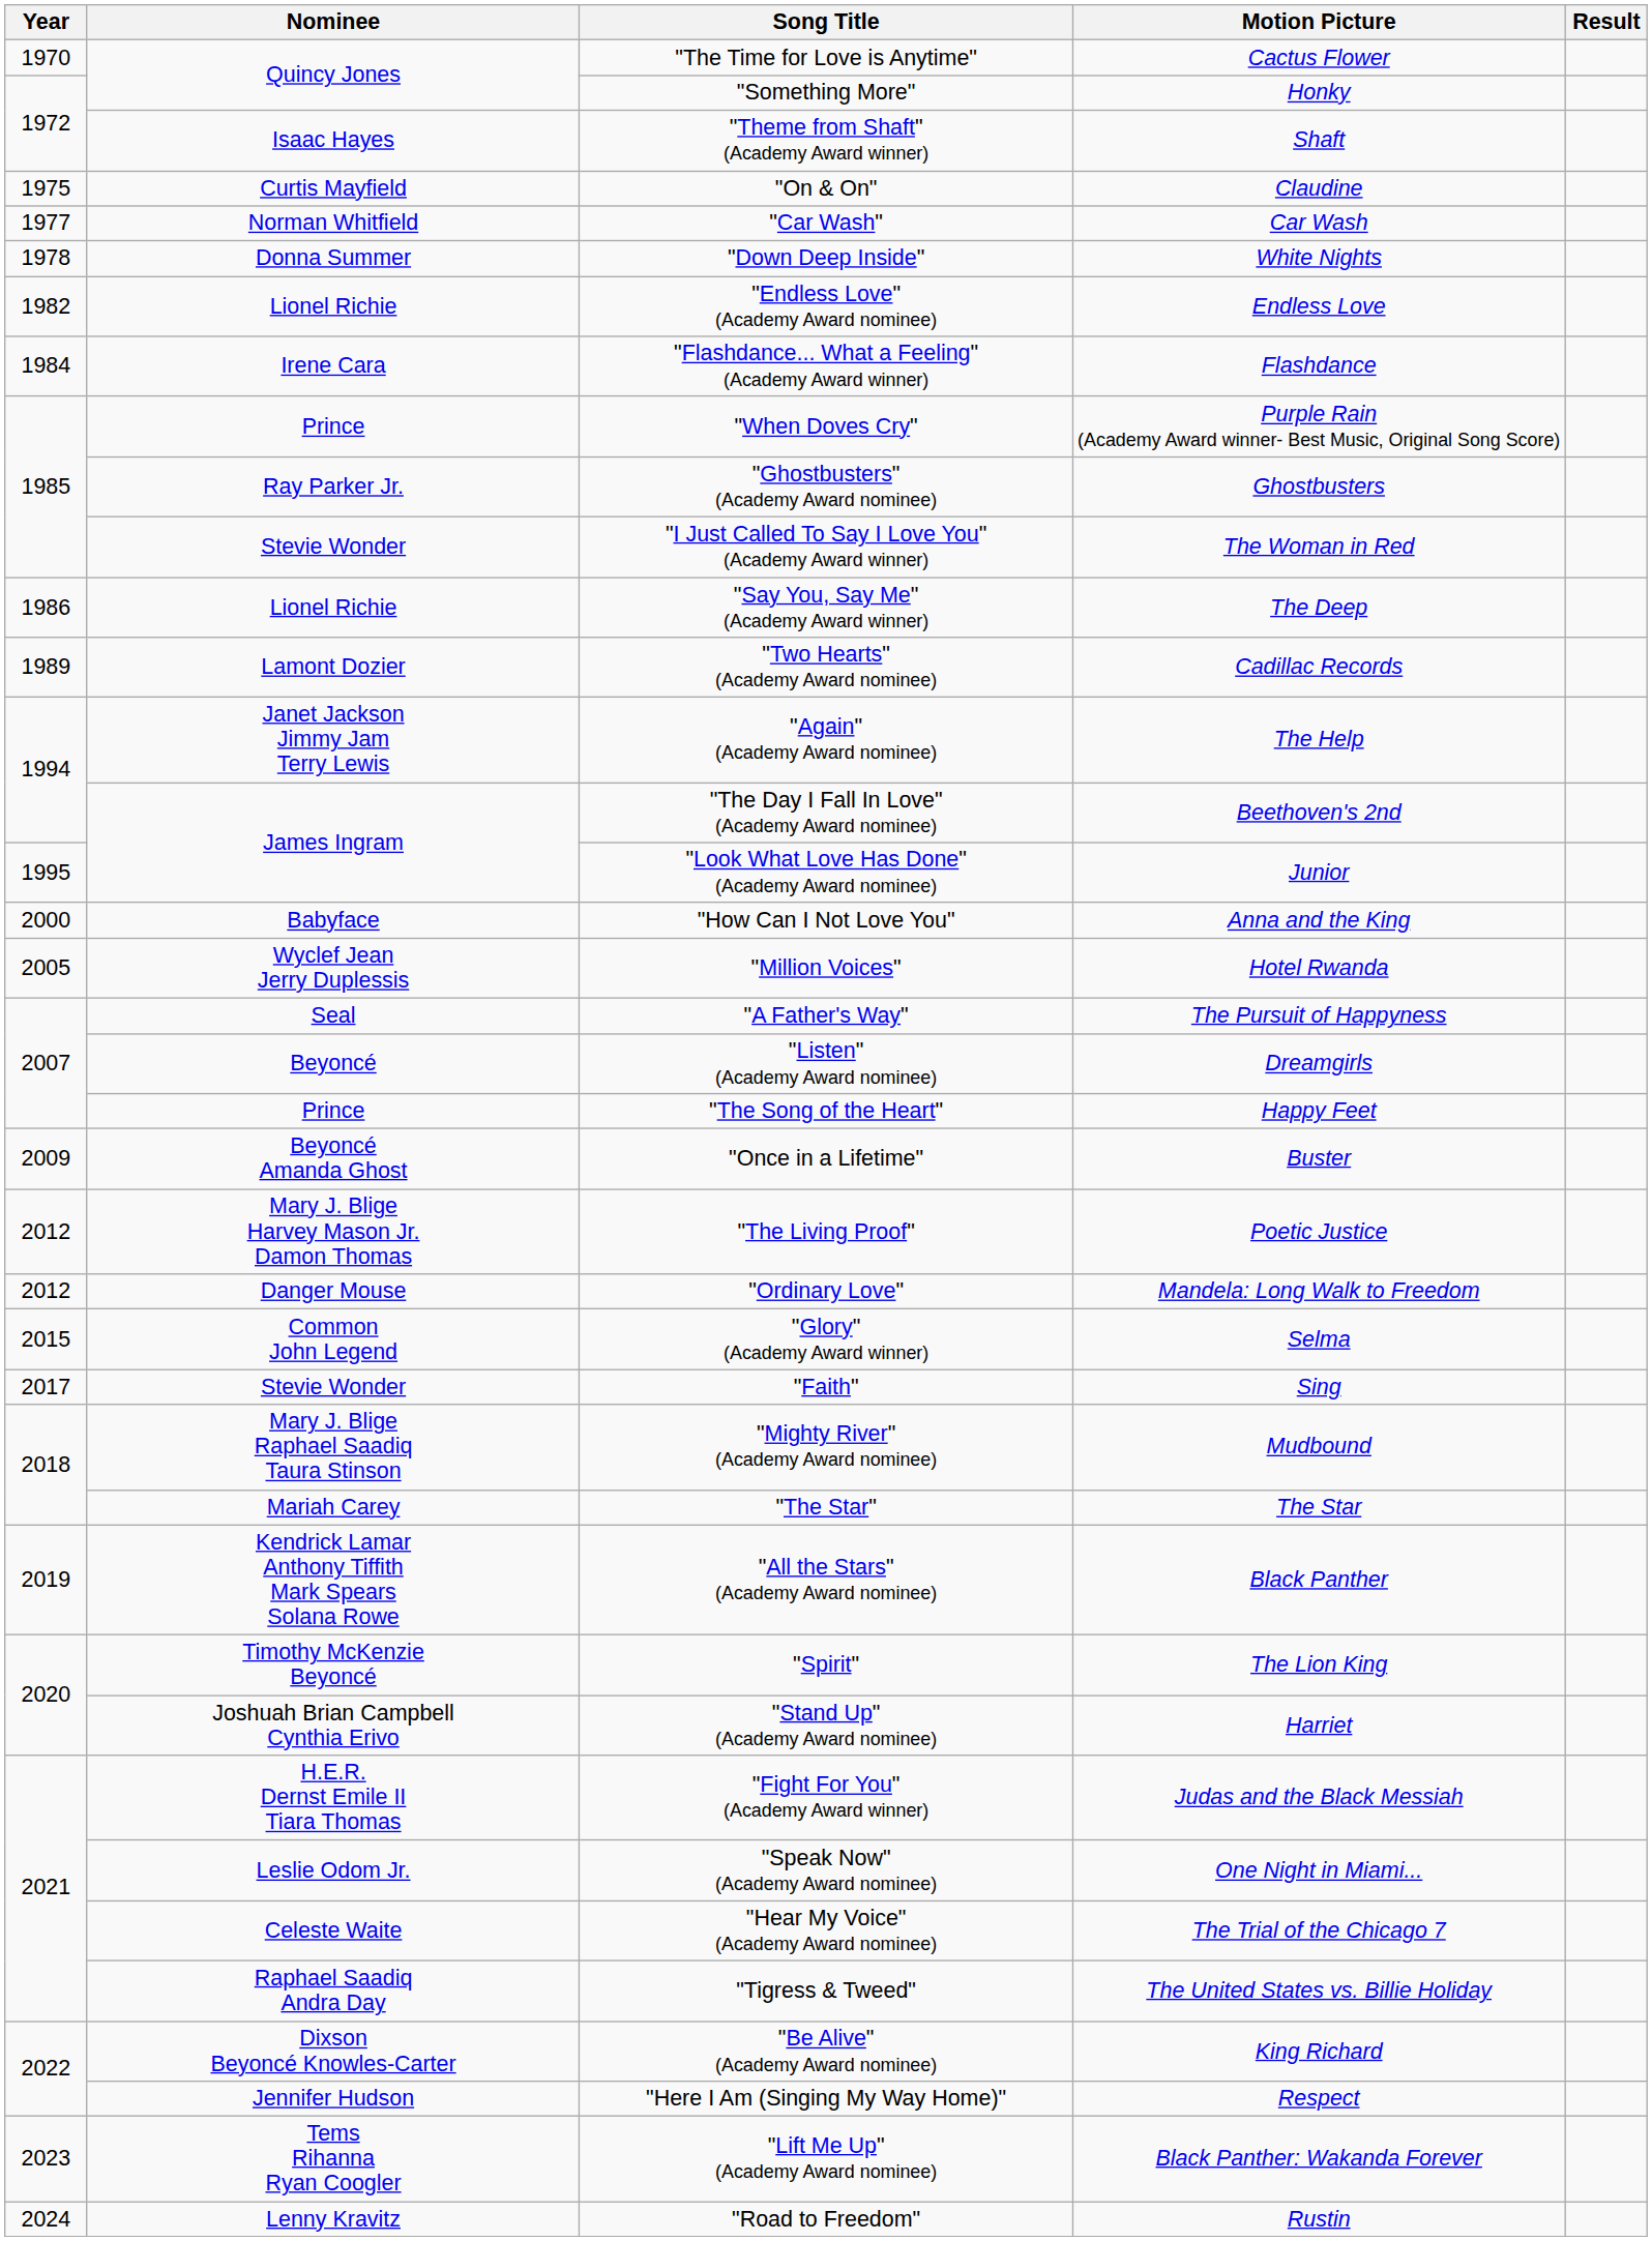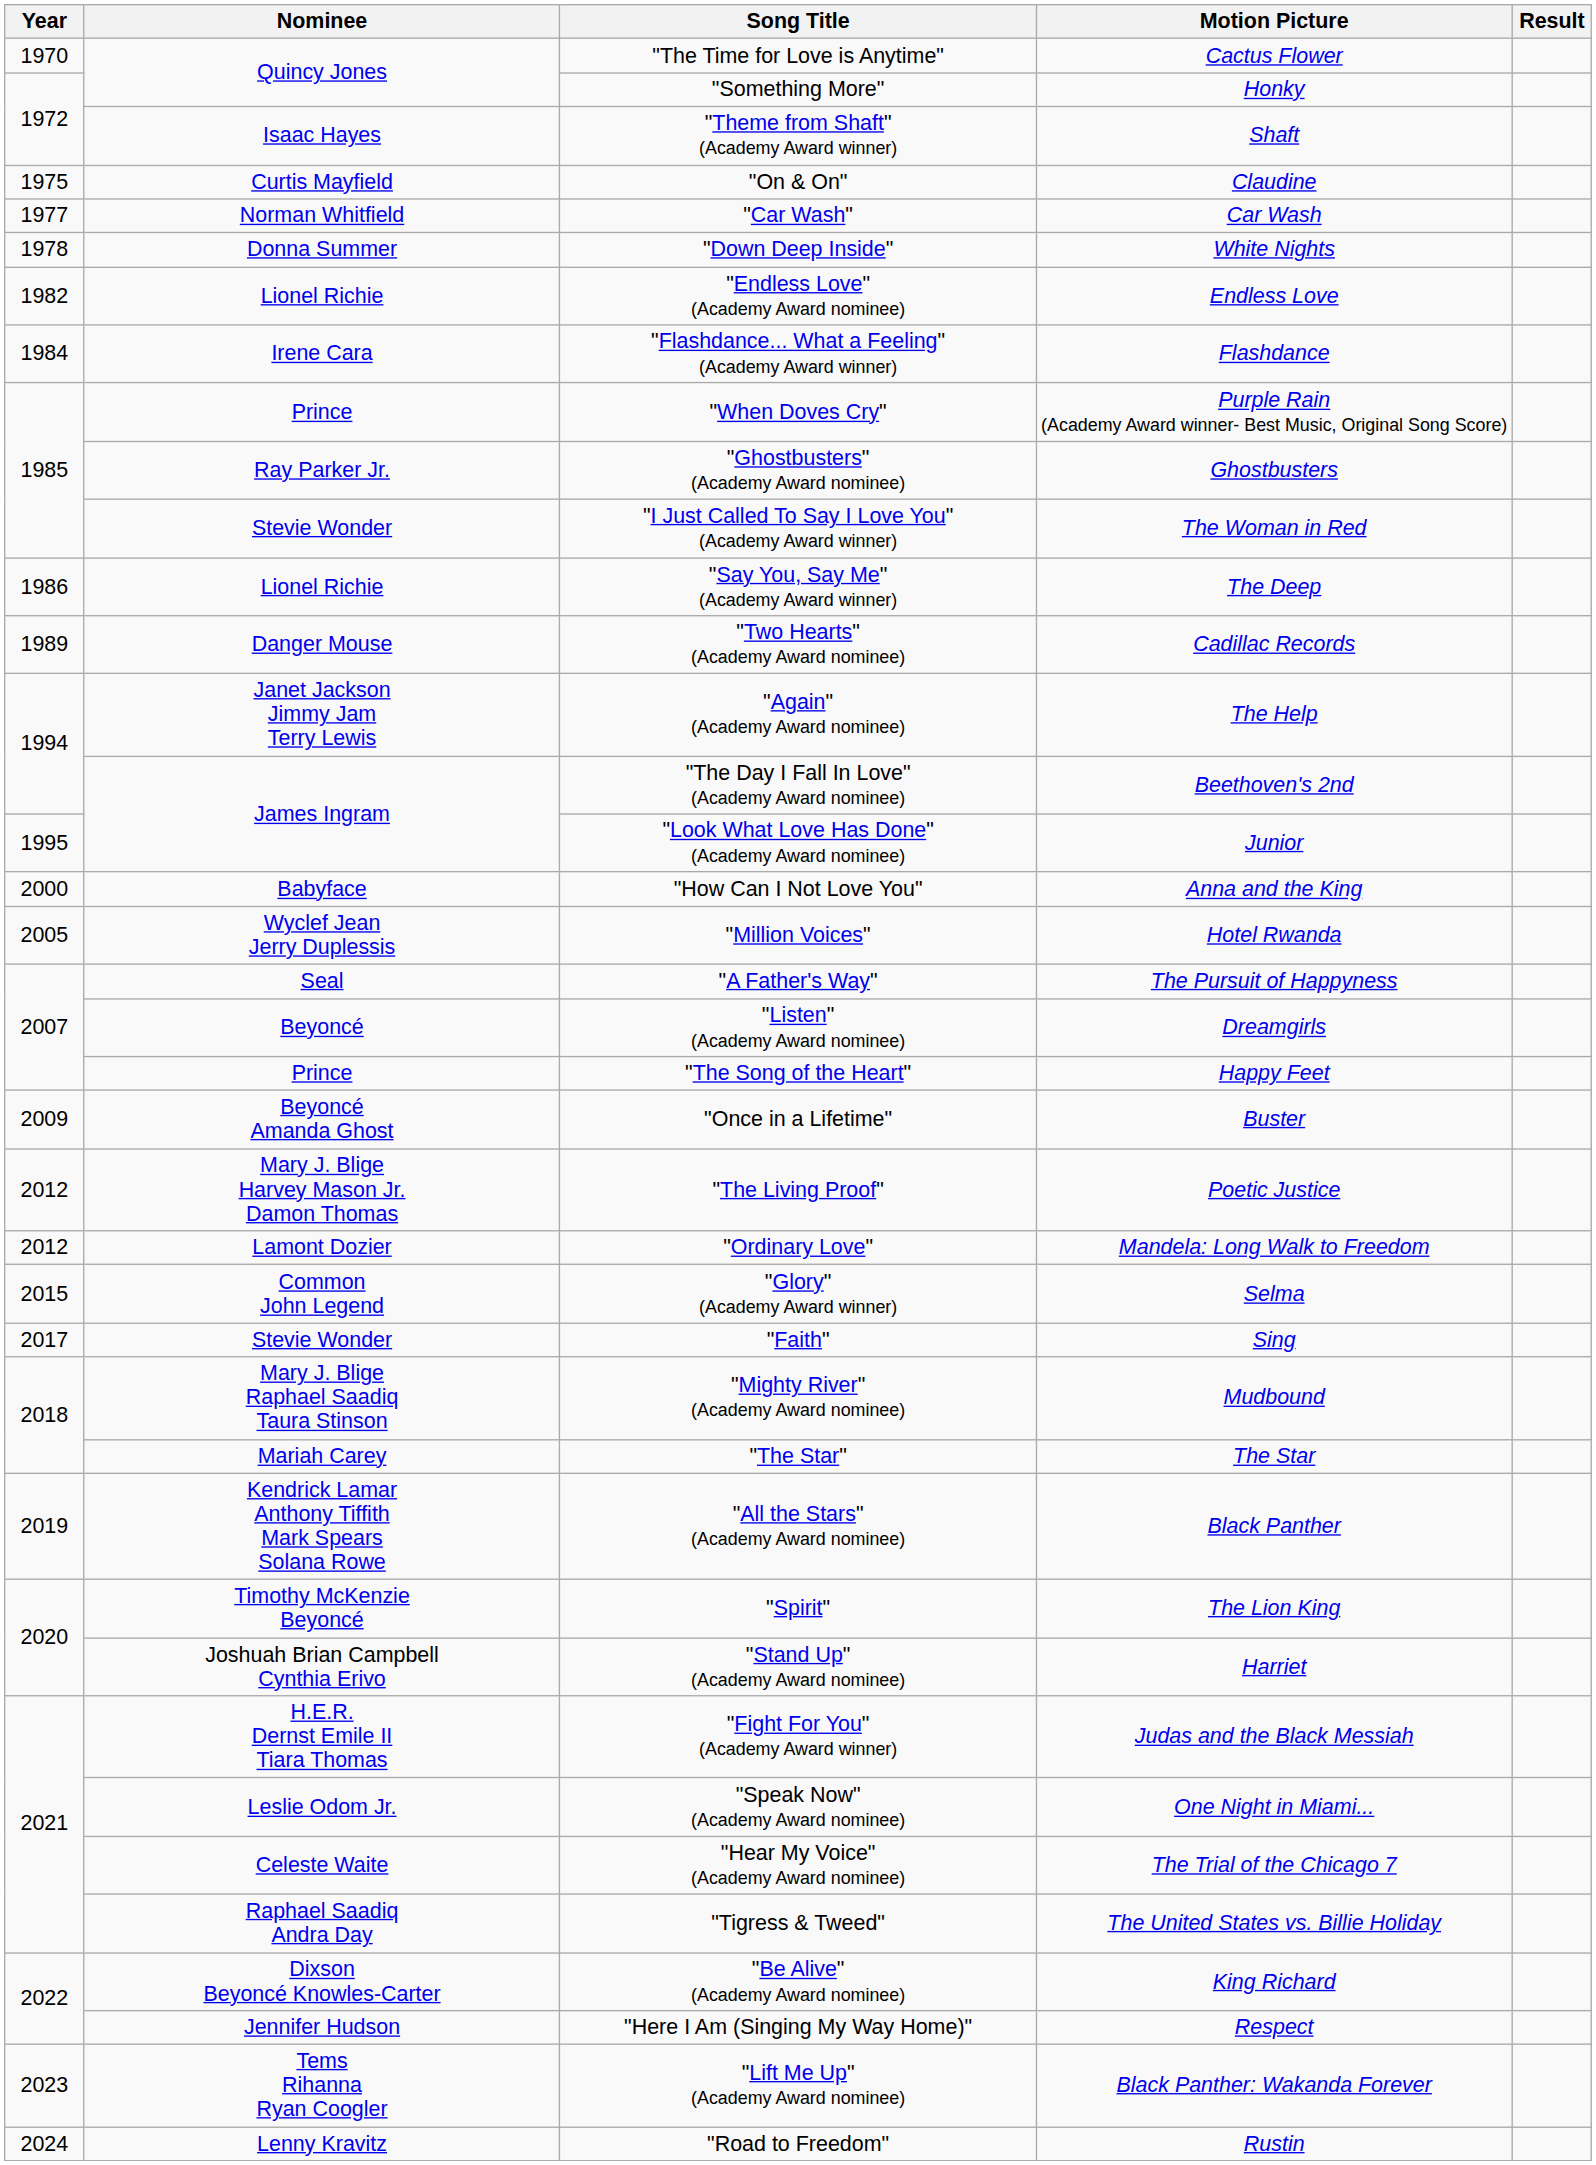 <table class="wikitable" style="text-align: center">
 <tr>
 <th style="width:5%;">Year</th>
 <th style="width:30%;">Nominee</th>
 <th style="width:30%;">Song Title</th>
 <th style="width:30%;">Motion Picture</th>
 <th style="width:5%;">Result</th>
 </tr>
 <tr>
 <td>1970</td>
 <td rowspan="2"><a href='#'>Quincy Jones</a></td>
 <td>"The Time for Love is Anytime"</td>
 <td><em><a href='#'>Cactus Flower</a></em></td>
 <td></td>
 </tr>
 <tr>
 <td rowspan="2">1972</td>
 <td>"Something More"</td>
 <td><em><a href='#'>Honky</a></em></td>
 <td></td>
 </tr>
 <tr>
 <td><a href='#'>Isaac Hayes</a></td>
 <td>"<a href='#'>Theme from Shaft</a>"<br><small>(Academy Award winner)</small></td>
 <td><em><a href='#'>Shaft</a></em></td>
 <td></td>
 </tr>
 <tr>
 <td>1975</td>
 <td><a href='#'>Curtis Mayfield</a></td>
 <td>"On & On"</td>
 <td><em><a href='#'>Claudine</a></em></td>
 <td></td>
 </tr>
 <tr>
 <td>1977</td>
 <td><a href='#'>Norman Whitfield</a></td>
 <td>"<a href='#'>Car Wash</a>"</td>
 <td><em><a href='#'>Car Wash</a></em></td>
 <td></td>
 </tr>
 <tr>
 <td>1978</td>
 <td><a href='#'>Donna Summer</a></td>
 <td>"<a href='#'>Down Deep Inside</a>"</td>
 <td><em><a href='#'>White Nights</a></em></td>
 <td></td>
 </tr>
 <tr>
 <td>1982</td>
 <td><a href='#'>Lionel Richie</a></td>
 <td>"<a href='#'>Endless Love</a>"<br><small>(Academy Award nominee)</small></td>
 <td><em><a href='#'>Endless Love</a></em></td>
 <td></td>
 </tr>
 <tr>
 <td>1984</td>
 <td><a href='#'>Irene Cara</a></td>
 <td>"<a href='#'>Flashdance... What a Feeling</a>"<br><small>(Academy Award winner)</small></td>
 <td><em><a href='#'>Flashdance</a></em></td>
 <td></td>
 </tr>
 <tr>
 <td rowspan="3">1985</td>
 <td><a href='#'>Prince</a></td>
 <td>"<a href='#'>When Doves Cry</a>"</td>
 <td><em><a href='#'>Purple Rain</a></em><br><small>(Academy Award winner- Best Music, Original Song Score)</small></td>
 <td></td>
 </tr>
 <tr>
 <td><a href='#'>Ray Parker Jr.</a></td>
 <td>"<a href='#'>Ghostbusters</a>"<br><small>(Academy Award nominee)</small></td>
 <td><em><a href='#'>Ghostbusters</a></em></td>
 <td></td>
 </tr>
 <tr>
 <td><a href='#'>Stevie Wonder</a></td>
 <td>"<a href='#'>I Just Called To Say I Love You</a>"<br><small>(Academy Award winner)</small></td>
 <td><em><a href='#'>The Woman in Red</a></em></td>
 <td></td>
 </tr>
 <tr>
 <td>1986</td>
 <td><a href='#'>Lionel Richie</a></td>
 <td>"<a href='#'>Say You, Say Me</a>"<br><small>(Academy Award winner)</small></td>
 <td><em><a href='#'>The Deep</a></em></td>
 <td></td>
 </tr>
 <tr>
 <td>1989</td>
-<td><a href='#'>Lamont Dozier</a></td>
+<td><a href='#'>Danger Mouse</a></td>
 <td>"<a href='#'>Two Hearts</a>"<br><small>(Academy Award nominee)</small></td>
 <td><em><a href='#'>Cadillac Records</a></em></td>
 <td></td>
 </tr>
 <tr>
 <td rowspan="2">1994</td>
 <td><a href='#'>Janet Jackson</a><br><a href='#'>Jimmy Jam</a><br><a href='#'>Terry Lewis</a></td>
 <td>"<a href='#'>Again</a>"<br><small>(Academy Award nominee)</small></td>
 <td><em><a href='#'>The Help</a></em></td>
 <td></td>
 </tr>
 <tr>
 <td rowspan="2"><a href='#'>James Ingram</a></td>
 <td>"The Day I Fall In Love"<br><small>(Academy Award nominee)</small></td>
 <td><em><a href='#'>Beethoven's 2nd</a></em></td>
 <td></td>
 </tr>
 <tr>
 <td>1995</td>
 <td>"<a href='#'>Look What Love Has Done</a>"<br><small>(Academy Award nominee)</small></td>
 <td><em><a href='#'>Junior</a></em></td>
 <td></td>
 </tr>
 <tr>
 <td>2000</td>
 <td><a href='#'>Babyface</a></td>
 <td>"How Can I Not Love You"</td>
 <td><em><a href='#'>Anna and the King</a></em></td>
 <td></td>
 </tr>
 <tr>
 <td>2005</td>
 <td><a href='#'>Wyclef Jean</a><br><a href='#'>Jerry Duplessis</a></td>
 <td>"<a href='#'>Million Voices</a>"</td>
 <td><em><a href='#'>Hotel Rwanda</a></em></td>
 <td></td>
 </tr>
 <tr>
 <td rowspan="3">2007</td>
 <td><a href='#'>Seal</a></td>
 <td>"<a href='#'>A Father's Way</a>"</td>
 <td><em><a href='#'>The Pursuit of Happyness</a></em></td>
 <td></td>
 </tr>
 <tr>
 <td><a href='#'>Beyoncé</a></td>
 <td>"<a href='#'>Listen</a>"<br><small>(Academy Award nominee)</small></td>
 <td><em><a href='#'>Dreamgirls</a></em></td>
 <td></td>
 </tr>
 <tr>
 <td><a href='#'>Prince</a></td>
 <td>"<a href='#'>The Song of the Heart</a>"</td>
 <td><em><a href='#'>Happy Feet</a></em></td>
 <td></td>
 </tr>
 <tr>
 <td>2009</td>
 <td><a href='#'>Beyoncé</a><br><a href='#'>Amanda Ghost</a></td>
 <td>"Once in a Lifetime"</td>
 <td><em><a href='#'>Buster</a></em></td>
 <td></td>
 </tr>
 <tr>
 <td>2012</td>
 <td><a href='#'>Mary J. Blige</a><br><a href='#'>Harvey Mason Jr.</a><br><a href='#'>Damon Thomas</a></td>
 <td>"<a href='#'>The Living Proof</a>"</td>
 <td><em><a href='#'>Poetic Justice</a></em></td>
 <td></td>
 </tr>
 <tr>
 <td>2012</td>
-<td><a href='#'>Danger Mouse</a></td>
+<td><a href='#'>Lamont Dozier</a></td>
 <td>"<a href='#'>Ordinary Love</a>"</td>
 <td><em><a href='#'>Mandela: Long Walk to Freedom</a></em></td>
 <td></td>
 </tr>
 <tr>
 <td>2015</td>
 <td><a href='#'>Common</a><br><a href='#'>John Legend</a></td>
 <td>"<a href='#'>Glory</a>"<br><small>(Academy Award winner)</small></td>
 <td><em><a href='#'>Selma</a></em></td>
 <td></td>
 </tr>
 <tr>
 <td>2017</td>
 <td><a href='#'>Stevie Wonder</a></td>
 <td>"<a href='#'>Faith</a>"</td>
 <td><em><a href='#'>Sing</a></em></td>
 <td></td>
 </tr>
 <tr>
 <td rowspan="2">2018</td>
 <td><a href='#'>Mary J. Blige</a><br><a href='#'>Raphael Saadiq</a><br><a href='#'>Taura Stinson</a></td>
 <td>"<a href='#'>Mighty River</a>"<br><small>(Academy Award nominee)</small></td>
 <td><em><a href='#'>Mudbound</a></em></td>
 <td></td>
 </tr>
 <tr>
 <td><a href='#'>Mariah Carey</a></td>
 <td>"<a href='#'>The Star</a>"</td>
 <td><em><a href='#'>The Star</a></em></td>
 <td></td>
 </tr>
 <tr>
 <td>2019</td>
 <td><a href='#'>Kendrick Lamar</a><br><a href='#'>Anthony Tiffith</a><br><a href='#'>Mark Spears</a><br><a href='#'>Solana Rowe</a></td>
 <td>"<a href='#'>All the Stars</a>"<br><small>(Academy Award nominee)</small></td>
 <td><em><a href='#'>Black Panther</a></em></td>
 <td></td>
 </tr>
 <tr>
 <td rowspan="2">2020</td>
 <td><a href='#'>Timothy McKenzie</a><br><a href='#'>Beyoncé</a></td>
 <td>"<a href='#'>Spirit</a>"</td>
 <td><em><a href='#'>The Lion King</a></em></td>
 <td></td>
 </tr>
 <tr>
 <td>Joshuah Brian Campbell<br><a href='#'>Cynthia Erivo</a></td>
 <td>"<a href='#'>Stand Up</a>"<br><small>(Academy Award nominee)</small></td>
 <td><em><a href='#'>Harriet</a></em></td>
 <td></td>
 </tr>
 <tr>
 <td rowspan="4">2021</td>
 <td><a href='#'>H.E.R.</a><br><a href='#'>Dernst Emile II</a><br><a href='#'>Tiara Thomas</a></td>
 <td>"<a href='#'>Fight For You</a>"<br><small>(Academy Award winner)</small></td>
 <td><em><a href='#'>Judas and the Black Messiah</a></em></td>
 <td></td>
 </tr>
 <tr>
 <td><a href='#'>Leslie Odom Jr.</a></td>
 <td>"Speak Now"<br><small>(Academy Award nominee)</small></td>
 <td><em><a href='#'>One Night in Miami...</a></em></td>
 <td></td>
 </tr>
 <tr>
 <td><a href='#'>Celeste Waite</a></td>
 <td>"Hear My Voice"<br><small>(Academy Award nominee)</small></td>
 <td><em><a href='#'>The Trial of the Chicago 7</a></em></td>
 <td></td>
 </tr>
 <tr>
 <td><a href='#'>Raphael Saadiq</a><br><a href='#'>Andra Day</a></td>
 <td>"Tigress & Tweed"</td>
 <td><em><a href='#'>The United States vs. Billie Holiday</a></em></td>
 <td></td>
 </tr>
 <tr>
 <td rowspan="2">2022</td>
 <td><a href='#'>Dixson</a><br><a href='#'>Beyoncé Knowles-Carter</a></td>
 <td>"<a href='#'>Be Alive</a>"<br><small>(Academy Award nominee)</small></td>
 <td><em><a href='#'>King Richard</a></em></td>
 <td></td>
 </tr>
 <tr>
 <td><a href='#'>Jennifer Hudson</a></td>
 <td>"Here I Am (Singing My Way Home)"</td>
 <td><em><a href='#'>Respect</a></em></td>
 <td></td>
 </tr>
 <tr>
 <td>2023</td>
 <td><a href='#'>Tems</a><br><a href='#'>Rihanna</a><br><a href='#'>Ryan Coogler</a></td>
 <td>"<a href='#'>Lift Me Up</a>"<br><small>(Academy Award nominee)</small></td>
 <td><em><a href='#'>Black Panther: Wakanda Forever</a></em></td>
 <td></td>
 </tr>
 <tr>
 <td>2024</td>
 <td><a href='#'>Lenny Kravitz</a></td>
 <td>"Road to Freedom"</td>
 <td><em><a href='#'>Rustin</a></em></td>
 <td></td>
 </tr>
 <tr>
 </tr>
 </table>
